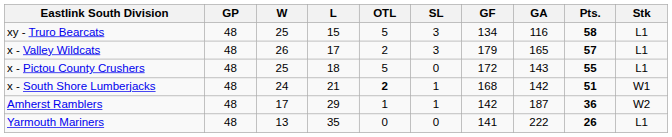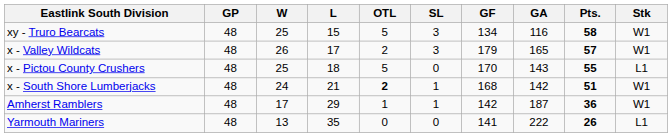 <table class="wikitable sortable">
 <tr>
 <td class="unsortable" align=center bgcolor=#F2F2F2 style="width: 16.94em"><strong>Eastlink South Division</strong></td>
 <th style="width: 4em">GP</th>
 <th style="width: 4em">W</th>
 <th style="width: 4em">L</th>
 <th style="width: 4em">OTL</th>
 <th style="width: 4em">SL</th>
 <th style="width: 4em">GF</th>
 <th style="width: 4em">GA</th>
 <th style="width: 4em">Pts.</th>
 <th style="width: 4em">Stk</th>
 </tr>
 <tr align=center>
 <td align=left>xy - <a href='#'>Truro Bearcats</a></td>
 <td> 48</td>
 <td> 25</td>
 <td> 15</td>
 <td> 5</td>
 <td> 3</td>
 <td> 134</td>
 <td> 116</td>
 <td> <strong>58</strong></td>
-<td> L1</td>
+<td> W1</td>
 </tr>
 <tr align=center>
 <td align=left>x - <a href='#'>Valley Wildcats</a></td>
 <td> 48</td>
 <td> 26</td>
 <td> 17</td>
 <td> 2</td>
 <td> 3</td>
 <td> 179</td>
 <td> 165</td>
 <td> <strong>57</strong></td>
-<td> L1</td>
+<td> W1</td>
 </tr>
 <tr align=center>
 <td align=left>x - <a href='#'>Pictou County Crushers</a></td>
 <td> 48</td>
 <td> 25</td>
 <td> 18</td>
 <td> 5</td>
 <td> 0</td>
-<td> 172</td>
+<td> 170</td>
 <td> 143</td>
 <td> <strong>55</strong></td>
 <td> L1</td>
 </tr>
 <tr align=center>
 <td align=left>x - <a href='#'>South Shore Lumberjacks</a></td>
 <td> 48</td>
 <td> 24</td>
 <td> 21</td>
 <td><strong> 2</strong></td>
 <td> 1</td>
 <td> 168</td>
 <td> 142</td>
 <td> <strong>51</strong></td>
 <td> W1</td>
 </tr>
 <tr align=center>
 <td align=left><a href='#'>Amherst Ramblers</a></td>
 <td> 48</td>
 <td> 17</td>
 <td> 29</td>
 <td> 1</td>
 <td> 1</td>
 <td> 142</td>
 <td> 187</td>
 <td> <strong>36</strong></td>
-<td> W2</td>
+<td> W1</td>
 </tr>
 <tr align=center>
 <td align=left><a href='#'>Yarmouth Mariners</a></td>
 <td> 48</td>
 <td> 13</td>
 <td> 35</td>
 <td> 0</td>
 <td> 0</td>
 <td> 141</td>
 <td> 222</td>
 <td> <strong>26</strong></td>
 <td> L1</td>
 </tr>
 </table>
